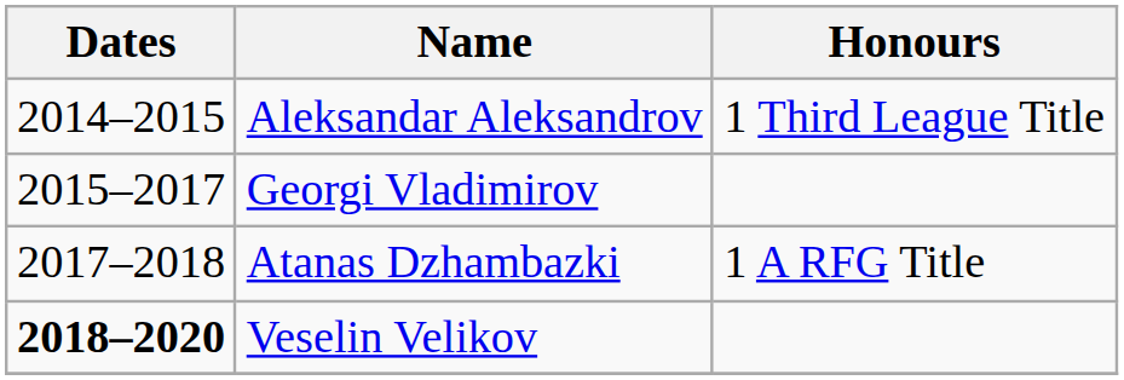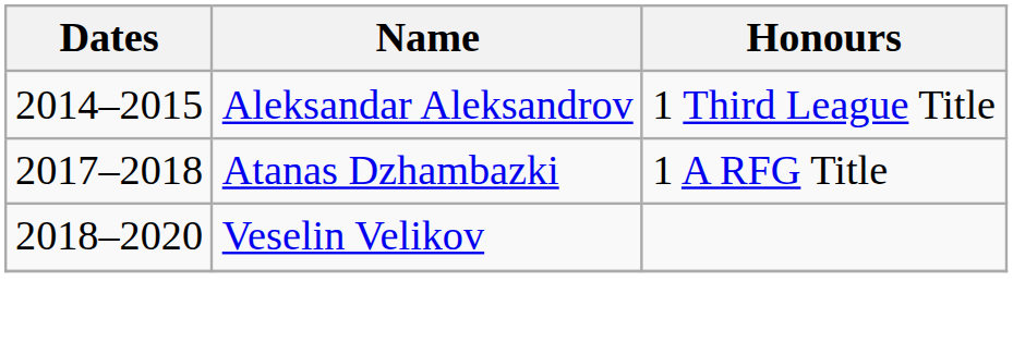 <table class="wikitable">
 <tr>
 <th>Dates</th>
 <th>Name</th>
 <th>Honours</th>
 </tr>
 <tr>
 <td>2014–2015</td>
 <td> <a href='#'>Aleksandar Aleksandrov</a></td>
 <td>1 <a href='#'>Third League</a> Title</td>
 </tr>
 <tr>
-<td>2015–2017</td>
-<td> <a href='#'>Georgi Vladimirov</a></td>
-<td></td>
-</tr>
-<tr>
 <td>2017–2018</td>
 <td> <a href='#'>Atanas Dzhambazki</a></td>
 <td>1 <a href='#'>A RFG</a> Title</td>
 </tr>
 <tr>
-<td><strong>2018–2020</strong></td>
+<td>2018–2020</td>
 <td> <a href='#'>Veselin Velikov</a></td>
 <td></td>
 </tr>
 <tr>
 </tr>
 </table>
